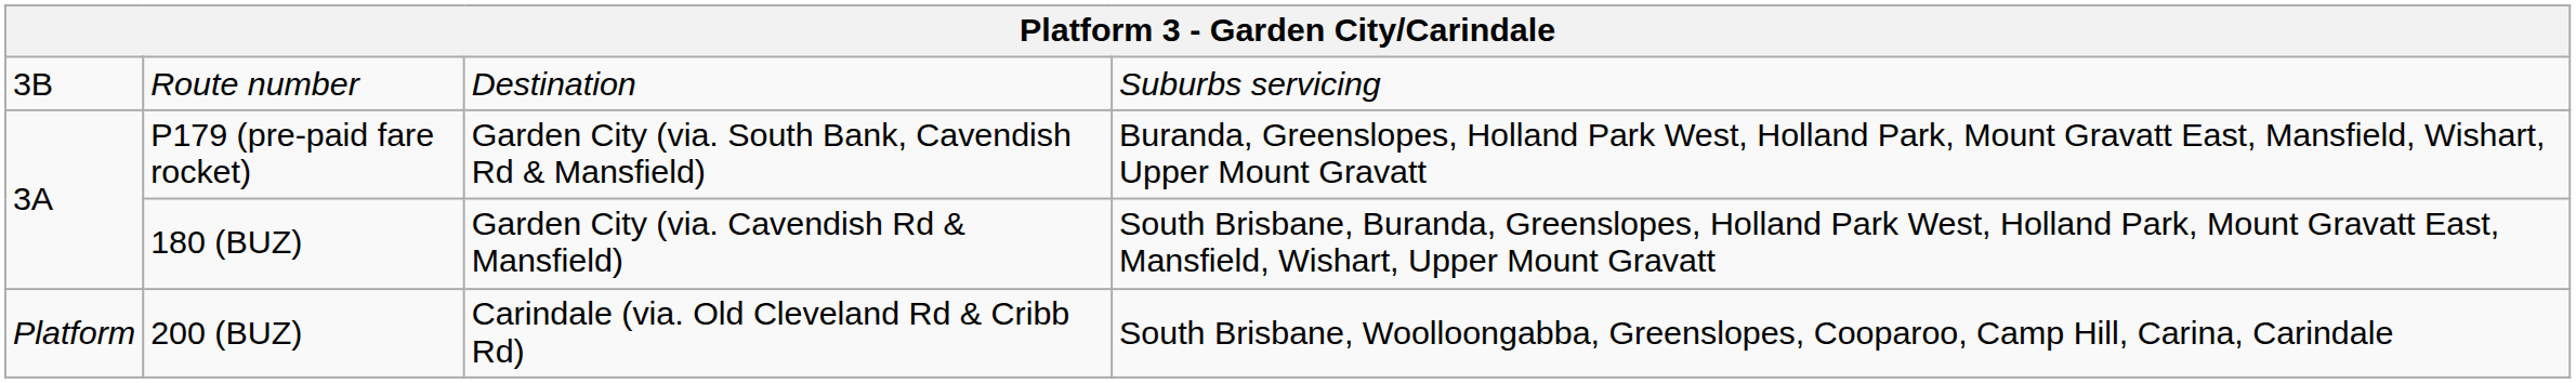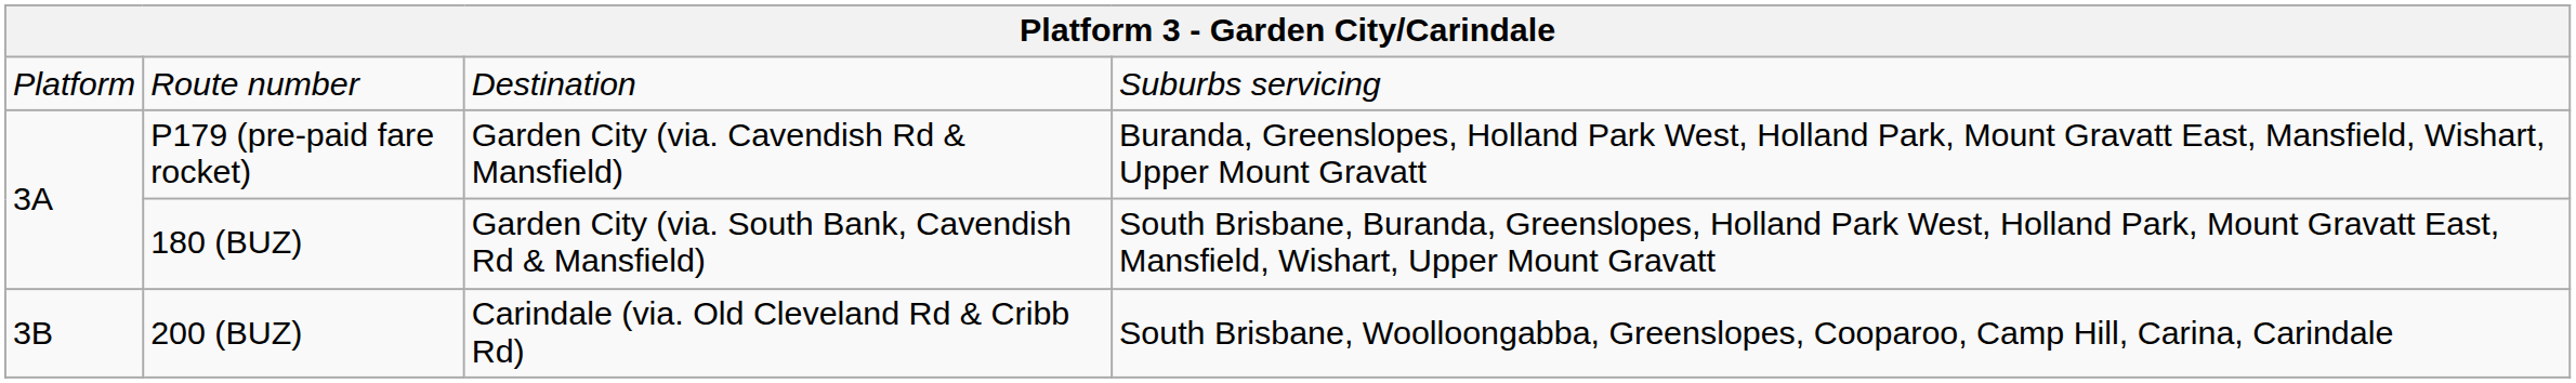 <table class="wikitable">
 <tr>
 <th colspan="4">Platform 3 - Garden City/Carindale</th>
 </tr>
 <tr>
-<td>3B</td>
+<td><em>Platform</em></td>
 <td><em>Route number</em></td>
 <td><em>Destination</em></td>
 <td><em>Suburbs servicing</em></td>
 </tr>
 <tr>
 <td rowspan="2">3A</td>
 <td>P179 (pre-paid fare rocket)</td>
-<td>Garden City (via. South Bank, Cavendish Rd & Mansfield)</td>
+<td>Garden City (via. Cavendish Rd & Mansfield)</td>
 <td>Buranda, Greenslopes, Holland Park West, Holland Park, Mount Gravatt East, Mansfield, Wishart, Upper Mount Gravatt</td>
 </tr>
 <tr>
 <td>180 (BUZ)</td>
-<td>Garden City (via. Cavendish Rd & Mansfield)</td>
+<td>Garden City (via. South Bank, Cavendish Rd & Mansfield)</td>
 <td>South Brisbane, Buranda, Greenslopes, Holland Park West, Holland Park, Mount Gravatt East, Mansfield, Wishart, Upper Mount Gravatt</td>
 </tr>
 <tr>
-<td><em>Platform</em></td>
+<td>3B</td>
 <td>200 (BUZ)</td>
 <td>Carindale (via. Old Cleveland Rd & Cribb Rd)</td>
 <td>South Brisbane, Woolloongabba, Greenslopes, Cooparoo, Camp Hill, Carina, Carindale</td>
 </tr>
 </table>
